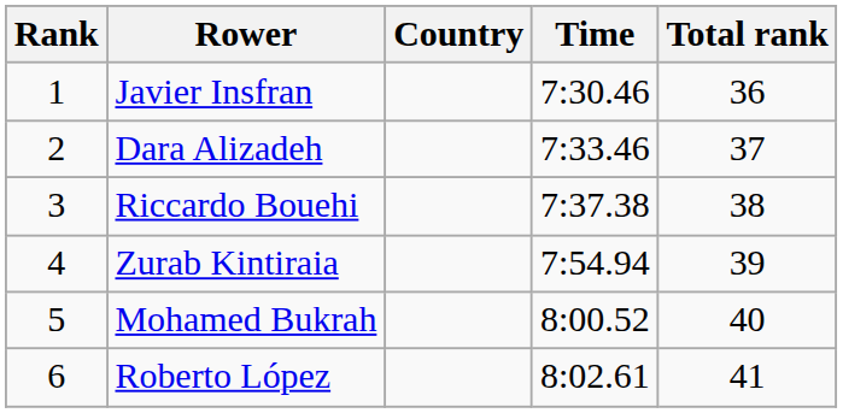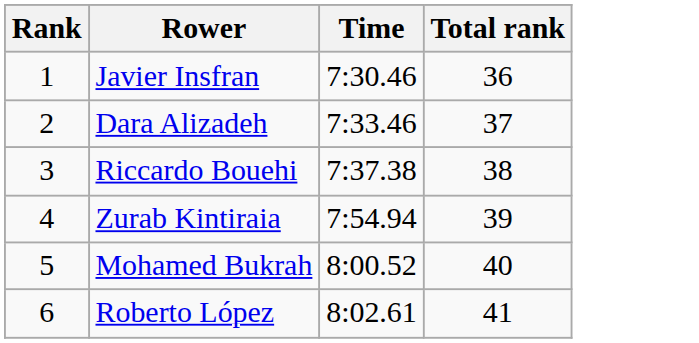 <table class="wikitable" style="text-align:center">
 <tr>
 <th>Rank</th>
 <th>Rower</th>
-<th>Country</th>
 <th>Time</th>
 <th>Total rank</th>
 </tr>
 <tr>
 <td>1</td>
 <td align="left"><a href='#'>Javier Insfran</a></td>
-<td align="left"></td>
 <td>7:30.46</td>
 <td>36</td>
 </tr>
 <tr>
 <td>2</td>
 <td align="left"><a href='#'>Dara Alizadeh</a></td>
-<td align="left"></td>
 <td>7:33.46</td>
 <td>37</td>
 </tr>
 <tr>
 <td>3</td>
 <td align="left"><a href='#'>Riccardo Bouehi</a></td>
-<td align="left"></td>
 <td>7:37.38</td>
 <td>38</td>
 </tr>
 <tr>
 <td>4</td>
 <td align="left"><a href='#'>Zurab Kintiraia</a></td>
-<td align="left"></td>
 <td>7:54.94</td>
 <td>39</td>
 </tr>
 <tr>
 <td>5</td>
 <td align="left"><a href='#'>Mohamed Bukrah</a></td>
-<td align="left"></td>
 <td>8:00.52</td>
 <td>40</td>
 </tr>
 <tr>
 <td>6</td>
 <td align="left"><a href='#'>Roberto López</a></td>
-<td align="left"></td>
 <td>8:02.61</td>
 <td>41</td>
 </tr>
 </table>
